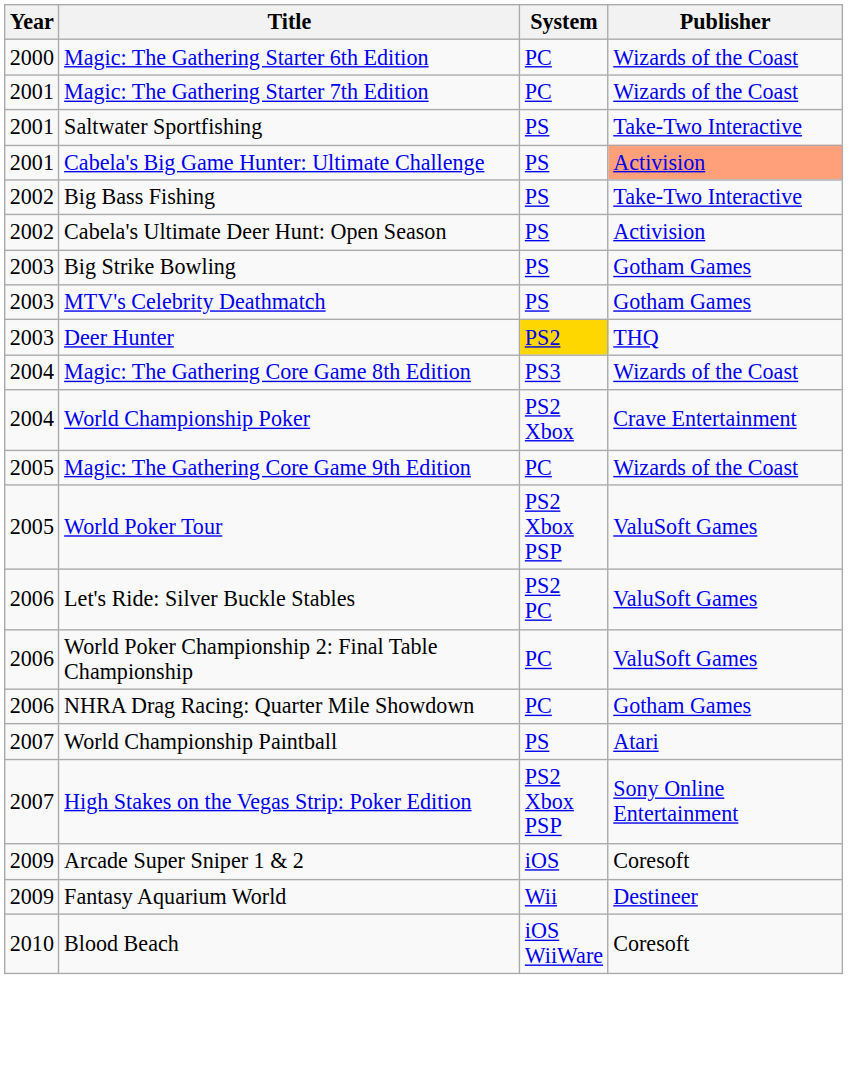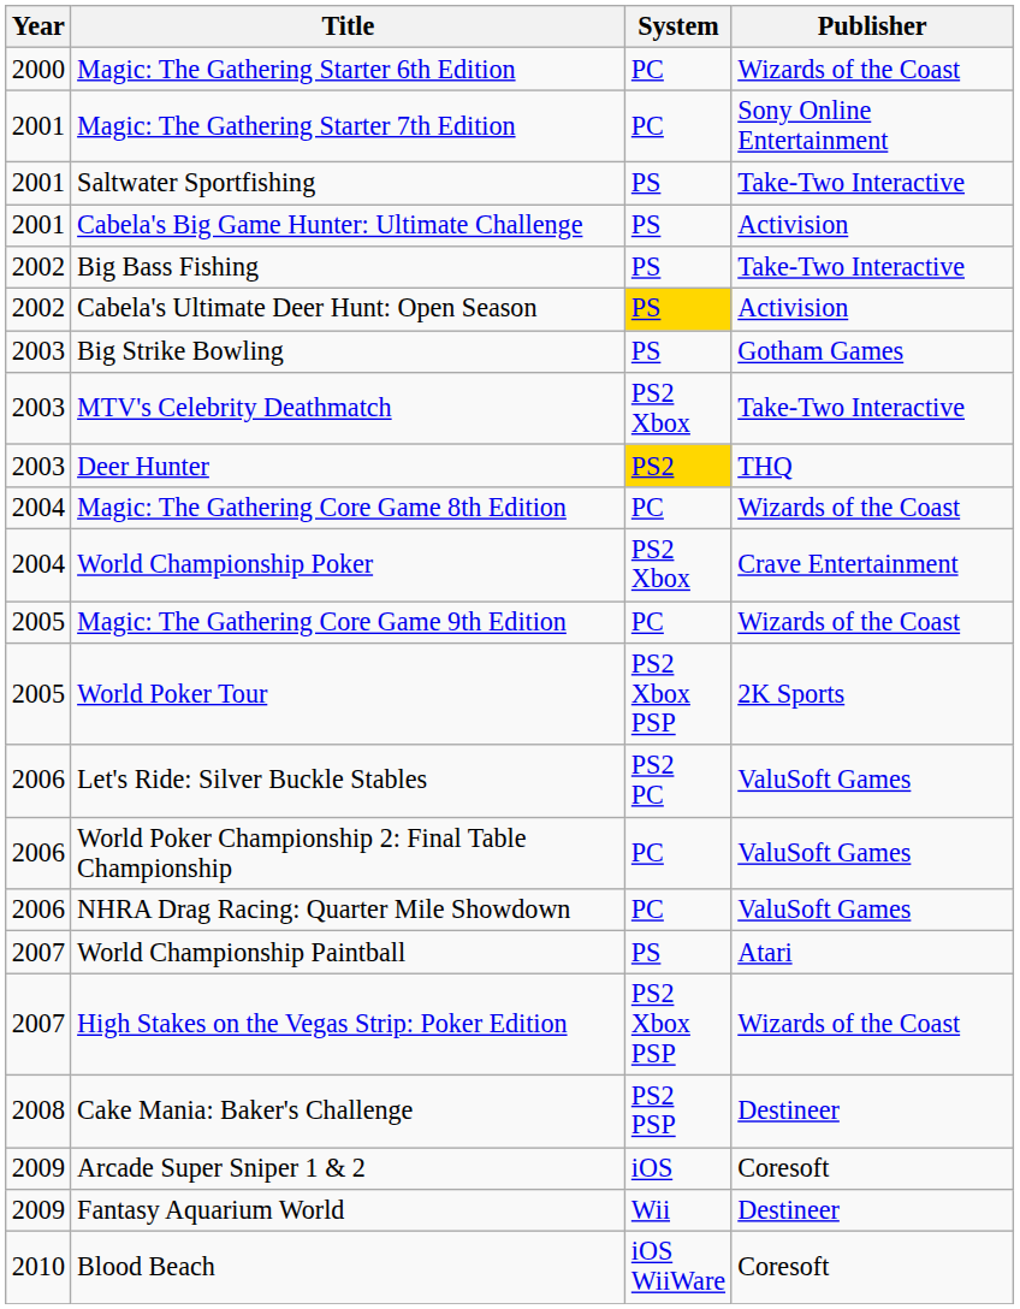 <table class="wikitable">
 <tr>
 <th>Year</th>
 <th>Title</th>
 <th>System</th>
 <th>Publisher</th>
 </tr>
 <tr>
 <td>2000</td>
 <td><a href='#'>Magic: The Gathering Starter 6th Edition</a></td>
 <td><a href='#'>PC</a></td>
 <td><a href='#'>Wizards of the Coast</a></td>
 </tr>
 <tr>
 <td>2001</td>
 <td><a href='#'>Magic: The Gathering Starter 7th Edition</a></td>
 <td><a href='#'>PC</a></td>
-<td><a href='#'>Wizards of the Coast</a></td>
+<td><a href='#'>Sony Online Entertainment</a></td>
 </tr>
 <tr>
 <td>2001</td>
 <td>Saltwater Sportfishing</td>
 <td><a href='#'>PS</a></td>
 <td><a href='#'>Take-Two Interactive</a></td>
 </tr>
 <tr>
 <td>2001</td>
 <td><a href='#'>Cabela's Big Game Hunter: Ultimate Challenge</a></td>
 <td><a href='#'>PS</a></td>
-<td style="background: lightsalmon;"><a href='#'>Activision</a></td>
+<td><a href='#'>Activision</a></td>
 </tr>
 <tr>
 <td>2002</td>
 <td>Big Bass Fishing</td>
 <td><a href='#'>PS</a></td>
 <td><a href='#'>Take-Two Interactive</a></td>
 </tr>
 <tr>
 <td>2002</td>
 <td>Cabela's Ultimate Deer Hunt: Open Season</td>
-<td><a href='#'>PS</a></td>
+<td style="background: gold;"><a href='#'>PS</a></td>
 <td><a href='#'>Activision</a></td>
 </tr>
 <tr>
 <td>2003</td>
 <td>Big Strike Bowling</td>
 <td><a href='#'>PS</a></td>
 <td><a href='#'>Gotham Games</a></td>
 </tr>
 <tr>
 <td>2003</td>
 <td><a href='#'>MTV's Celebrity Deathmatch</a></td>
-<td><a href='#'>PS</a></td>
-<td><a href='#'>Gotham Games</a></td>
+<td><a href='#'>PS2</a><br><a href='#'>Xbox</a></td>
+<td><a href='#'>Take-Two Interactive</a></td>
 </tr>
 <tr>
 <td>2003</td>
 <td><a href='#'>Deer Hunter</a></td>
 <td style="background: gold;"><a href='#'>PS2</a></td>
 <td><a href='#'>THQ</a></td>
 </tr>
 <tr>
 <td>2004</td>
 <td><a href='#'>Magic: The Gathering Core Game 8th Edition</a></td>
-<td><a href='#'>PS3</a></td>
+<td><a href='#'>PC</a></td>
 <td><a href='#'>Wizards of the Coast</a></td>
 </tr>
 <tr>
 <td>2004</td>
 <td><a href='#'>World Championship Poker</a></td>
 <td><a href='#'>PS2</a><br><a href='#'>Xbox</a></td>
 <td><a href='#'>Crave Entertainment</a></td>
 </tr>
 <tr>
 <td>2005</td>
 <td><a href='#'>Magic: The Gathering Core Game 9th Edition</a></td>
 <td><a href='#'>PC</a></td>
 <td><a href='#'>Wizards of the Coast</a></td>
 </tr>
 <tr>
 <td>2005</td>
 <td><a href='#'>World Poker Tour</a></td>
 <td><a href='#'>PS2</a><br><a href='#'>Xbox</a><br><a href='#'>PSP</a></td>
-<td><a href='#'>ValuSoft Games</a></td>
+<td><a href='#'>2K Sports</a></td>
 </tr>
 <tr>
 <td>2006</td>
 <td>Let's Ride: Silver Buckle Stables</td>
 <td><a href='#'>PS2</a><br><a href='#'>PC</a></td>
 <td><a href='#'>ValuSoft Games</a></td>
 </tr>
 <tr>
 <td>2006</td>
 <td>World Poker Championship 2: Final Table Championship</td>
 <td><a href='#'>PC</a></td>
 <td><a href='#'>ValuSoft Games</a></td>
 </tr>
 <tr>
 <td>2006</td>
 <td>NHRA Drag Racing: Quarter Mile Showdown</td>
 <td><a href='#'>PC</a></td>
-<td><a href='#'>Gotham Games</a></td>
+<td><a href='#'>ValuSoft Games</a></td>
 </tr>
 <tr>
 <td>2007</td>
 <td>World Championship Paintball</td>
 <td><a href='#'>PS</a></td>
 <td><a href='#'>Atari</a></td>
 </tr>
 <tr>
 <td>2007</td>
 <td><a href='#'>High Stakes on the Vegas Strip: Poker Edition</a></td>
 <td><a href='#'>PS2</a><br><a href='#'>Xbox</a><br><a href='#'>PSP</a></td>
-<td><a href='#'>Sony Online Entertainment</a></td>
+<td><a href='#'>Wizards of the Coast</a></td>
+</tr>
+<tr>
+<td>2008</td>
+<td>Cake Mania: Baker's Challenge</td>
+<td><a href='#'>PS2</a><br><a href='#'>PSP</a></td>
+<td><a href='#'>Destineer</a></td>
 </tr>
 <tr>
 <td>2009</td>
 <td>Arcade Super Sniper 1 & 2</td>
 <td><a href='#'>iOS</a></td>
 <td>Coresoft</td>
 </tr>
 <tr>
 <td>2009</td>
 <td>Fantasy Aquarium World</td>
 <td><a href='#'>Wii</a></td>
 <td><a href='#'>Destineer</a></td>
 </tr>
 <tr>
 <td>2010</td>
 <td>Blood Beach</td>
 <td><a href='#'>iOS</a><br><a href='#'>WiiWare</a></td>
 <td>Coresoft</td>
 </tr>
 </table>
